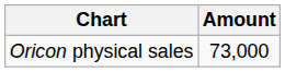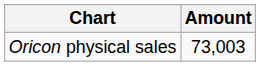 <table class="wikitable">
 <tr>
 <th>Chart</th>
 <th>Amount</th>
 </tr>
 <tr>
 <td><em>Oricon</em> physical sales</td>
-<td align="center">73,000</td>
+<td align="center">73,003</td>
 </tr>
 </table>
